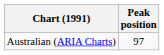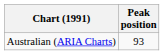 <table class="wikitable">
 <tr>
 <th>Chart (1991)</th>
 <th>Peak<br>position</th>
 </tr>
 <tr>
 <td>Australian (<a href='#'>ARIA Charts</a>)</td>
-<td align="center">97</td>
+<td align="center">93</td>
 </tr>
 </table>
